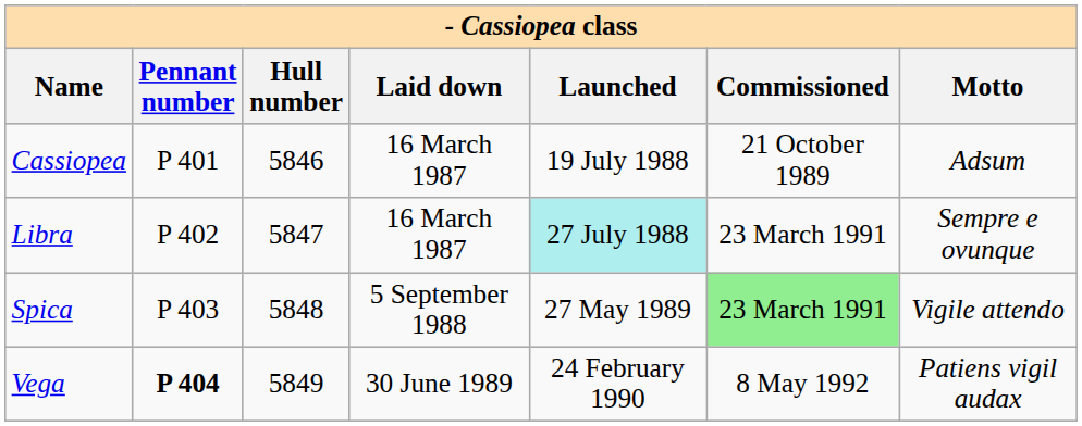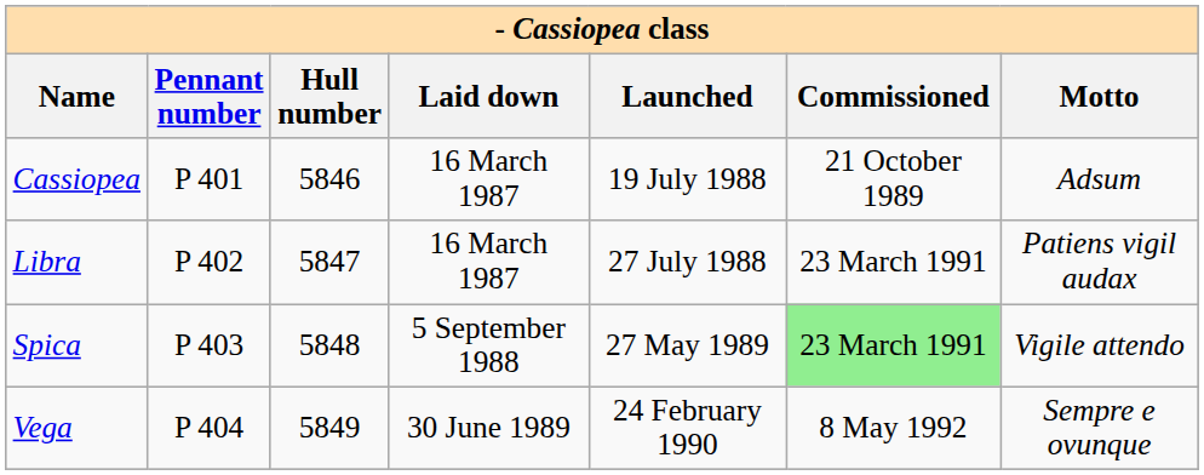 <table border="1" class="sortable wikitable" style="margin:1em auto;">
 <tr>
 <th colspan="11" style="background:#ffdead;"> - <em>Cassiopea</em> class</th>
 </tr>
 <tr>
 <th>Name</th>
 <th><a href='#'>Pennant<br>number</a></th>
 <th>Hull<br>number</th>
 <th>Laid down</th>
 <th>Launched</th>
 <th>Commissioned</th>
 <th>Motto</th>
 </tr>
 <tr>
 <td><em><a href='#'>Cassiopea</a></em></td>
 <td align="center">P 401</td>
 <td align="center">5846 </td>
 <td align="center">16 March 1987</td>
 <td align="center">19 July 1988</td>
 <td align="center">21 October 1989</td>
 <td align="center"><em>Adsum</em></td>
 </tr>
 <tr>
 <td><em><a href='#'>Libra</a></em></td>
 <td align="center">P 402</td>
 <td align="center">5847</td>
 <td align="center">16 March 1987</td>
-<td align="center" style="background: paleturquoise;">27 July 1988</td>
+<td align="center">27 July 1988</td>
 <td align="center">23 March 1991</td>
-<td align="center"><em>Sempre e ovunque</em></td>
+<td align="center"><em>Patiens vigil audax</em></td>
 </tr>
 <tr>
 <td><em><a href='#'>Spica</a></em></td>
 <td align="center">P 403</td>
 <td align="center">5848</td>
 <td align="center">5 September 1988</td>
 <td align="center">27 May 1989</td>
 <td align="center" style="background: lightgreen;">23 March 1991</td>
 <td align="center"><em>Vigile attendo</em></td>
 </tr>
 <tr>
 <td><em><a href='#'>Vega</a></em></td>
-<td align="center"><strong>P 404</strong></td>
+<td align="center">P 404</td>
 <td align="center">5849</td>
 <td align="center">30 June 1989</td>
 <td align="center">24 February 1990</td>
 <td align="center">8 May 1992</td>
-<td align="center"><em>Patiens vigil audax</em></td>
+<td align="center"><em>Sempre e ovunque</em></td>
 </tr>
 </table>
